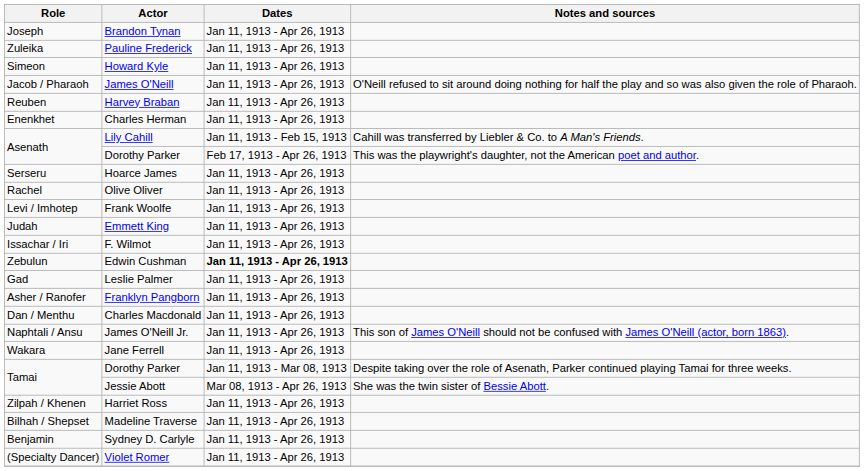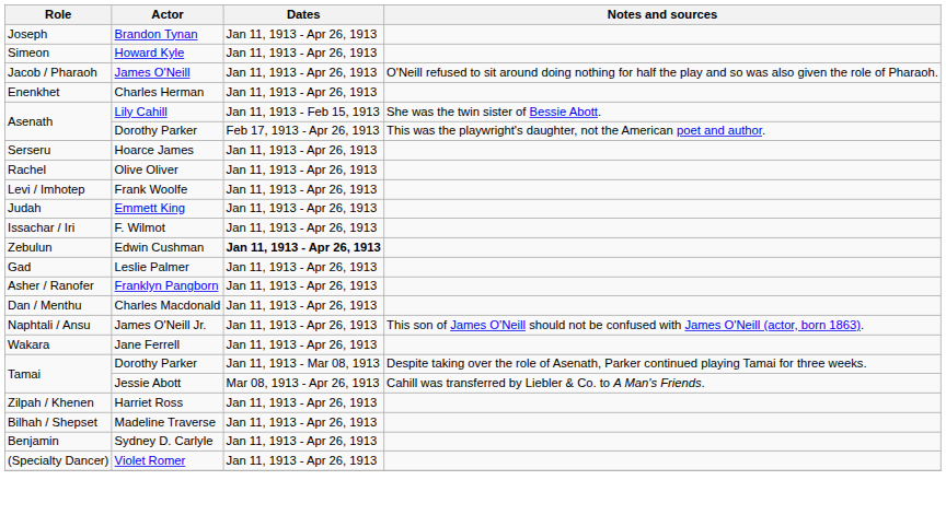 <table class="wikitable sortable plainrowheaders" style="font-size: 90%">
 <tr>
 <th scope="col">Role</th>
 <th scope="col">Actor</th>
 <th scope="col">Dates</th>
 <th scope="col">Notes and sources</th>
 </tr>
 <tr>
 <td>Joseph</td>
 <td><a href='#'>Brandon Tynan</a></td>
-<td>Jan 11, 1913 - Apr 26, 1913</td>
-<td></td>
-</tr>
-<tr>
-<td>Zuleika</td>
-<td><a href='#'>Pauline Frederick</a></td>
 <td>Jan 11, 1913 - Apr 26, 1913</td>
 <td></td>
 </tr>
 <tr>
 <td>Simeon</td>
 <td><a href='#'>Howard Kyle</a></td>
 <td>Jan 11, 1913 - Apr 26, 1913</td>
 <td></td>
 </tr>
 <tr>
 <td>Jacob / Pharaoh</td>
 <td><a href='#'>James O'Neill</a></td>
 <td>Jan 11, 1913 - Apr 26, 1913</td>
 <td>O'Neill refused to sit around doing nothing for half the play and so was also given the role of Pharaoh.</td>
 </tr>
 <tr>
-<td>Reuben</td>
-<td><a href='#'>Harvey Braban</a></td>
-<td>Jan 11, 1913 - Apr 26, 1913</td>
-<td></td>
-</tr>
-<tr>
 <td>Enenkhet</td>
 <td>Charles Herman</td>
 <td>Jan 11, 1913 - Apr 26, 1913</td>
 <td></td>
 </tr>
 <tr>
 <td rowspan=2>Asenath</td>
 <td><a href='#'>Lily Cahill</a></td>
 <td>Jan 11, 1913 - Feb 15, 1913</td>
-<td>Cahill was transferred by Liebler & Co. to <em>A Man's Friends</em>.</td>
+<td>She was the twin sister of <a href='#'>Bessie Abott</a>.</td>
 </tr>
 <tr>
 <td>Dorothy Parker</td>
 <td>Feb 17, 1913 - Apr 26, 1913</td>
 <td>This was the playwright's daughter, not the American <a href='#'>poet and author</a>.</td>
 </tr>
 <tr>
 <td>Serseru</td>
 <td>Hoarce James</td>
 <td>Jan 11, 1913 - Apr 26, 1913</td>
 <td></td>
 </tr>
 <tr>
 <td>Rachel</td>
 <td>Olive Oliver</td>
 <td>Jan 11, 1913 - Apr 26, 1913</td>
 <td></td>
 </tr>
 <tr>
 <td>Levi / Imhotep</td>
 <td>Frank Woolfe</td>
 <td>Jan 11, 1913 - Apr 26, 1913</td>
 <td></td>
 </tr>
 <tr>
 <td>Judah</td>
 <td><a href='#'>Emmett King</a></td>
 <td>Jan 11, 1913 - Apr 26, 1913</td>
 <td></td>
 </tr>
 <tr>
 <td>Issachar / Iri</td>
 <td>F. Wilmot</td>
 <td>Jan 11, 1913 - Apr 26, 1913</td>
 <td></td>
 </tr>
 <tr>
 <td>Zebulun</td>
 <td>Edwin Cushman</td>
 <td><strong>Jan 11, 1913 - Apr 26, 1913</strong></td>
 <td></td>
 </tr>
 <tr>
 <td>Gad</td>
 <td>Leslie Palmer</td>
 <td>Jan 11, 1913 - Apr 26, 1913</td>
 <td></td>
 </tr>
 <tr>
 <td>Asher / Ranofer</td>
 <td><a href='#'>Franklyn Pangborn</a></td>
 <td>Jan 11, 1913 - Apr 26, 1913</td>
 <td></td>
 </tr>
 <tr>
 <td>Dan / Menthu</td>
 <td>Charles Macdonald</td>
 <td>Jan 11, 1913 - Apr 26, 1913</td>
 <td></td>
 </tr>
 <tr>
 <td>Naphtali / Ansu</td>
 <td>James O'Neill Jr.</td>
 <td>Jan 11, 1913 - Apr 26, 1913</td>
 <td>This son of <a href='#'>James O'Neill</a> should not be confused with <a href='#'>James O'Neill (actor, born 1863)</a>.</td>
 </tr>
 <tr>
 <td>Wakara</td>
 <td>Jane Ferrell</td>
 <td>Jan 11, 1913 - Apr 26, 1913</td>
 <td></td>
 </tr>
 <tr>
 <td rowspan=2>Tamai</td>
 <td>Dorothy Parker</td>
 <td>Jan 11, 1913 - Mar 08, 1913</td>
 <td>Despite taking over the role of Asenath, Parker continued playing Tamai for three weeks.</td>
 </tr>
 <tr>
 <td>Jessie Abott</td>
 <td>Mar 08, 1913 - Apr 26, 1913</td>
-<td>She was the twin sister of <a href='#'>Bessie Abott</a>.</td>
+<td>Cahill was transferred by Liebler & Co. to <em>A Man's Friends</em>.</td>
 </tr>
 <tr>
 <td>Zilpah / Khenen</td>
 <td>Harriet Ross</td>
 <td>Jan 11, 1913 - Apr 26, 1913</td>
 <td></td>
 </tr>
 <tr>
 <td>Bilhah / Shepset</td>
 <td>Madeline Traverse</td>
 <td>Jan 11, 1913 - Apr 26, 1913</td>
 <td></td>
 </tr>
 <tr>
 <td>Benjamin</td>
 <td>Sydney D. Carlyle</td>
 <td>Jan 11, 1913 - Apr 26, 1913</td>
 <td></td>
 </tr>
 <tr>
 <td>(Specialty Dancer)</td>
 <td><a href='#'>Violet Romer</a></td>
 <td>Jan 11, 1913 - Apr 26, 1913</td>
 <td></td>
 </tr>
 <tr>
 </tr>
 </table>
